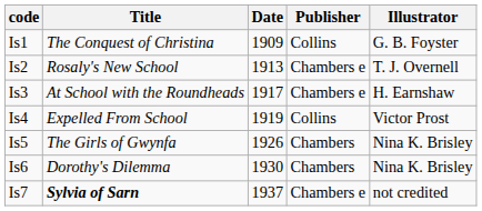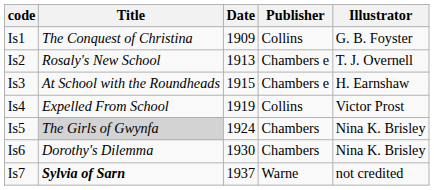 <table class="wikitable">
 <tr>
 <th>code</th>
 <th>Title</th>
 <th>Date</th>
 <th>Publisher</th>
 <th>Illustrator</th>
 </tr>
 <tr>
 <td>Is1</td>
 <td><em>The Conquest of Christina</em></td>
 <td>1909</td>
 <td>Collins</td>
 <td>G. B. Foyster</td>
 </tr>
 <tr>
 <td>Is2</td>
 <td><em>Rosaly's New School</em></td>
 <td>1913</td>
 <td>Chambers  e</td>
 <td>T. J. Overnell</td>
 </tr>
 <tr>
 <td>Is3</td>
 <td><em>At School with the Roundheads</em></td>
-<td>1917</td>
+<td>1915</td>
 <td>Chambers  e</td>
 <td>H. Earnshaw</td>
 </tr>
 <tr>
 <td>Is4</td>
 <td><em>Expelled From School</em></td>
 <td>1919</td>
 <td>Collins</td>
 <td>Victor Prost</td>
 </tr>
 <tr>
 <td>Is5</td>
-<td><em>The Girls of Gwynfa</em></td>
-<td>1926</td>
+<td style="background: lightgrey;"><em>The Girls of Gwynfa</em></td>
+<td>1924</td>
 <td>Chambers</td>
 <td>Nina K. Brisley</td>
 </tr>
 <tr>
 <td>Is6</td>
 <td><em>Dorothy's Dilemma</em></td>
 <td>1930</td>
 <td>Chambers</td>
 <td>Nina K. Brisley</td>
 </tr>
 <tr>
 <td>Is7</td>
 <td><strong><em>Sylvia of Sarn</em></strong></td>
 <td>1937</td>
-<td>Chambers  e</td>
+<td>Warne</td>
 <td>not credited</td>
 </tr>
 </table>
